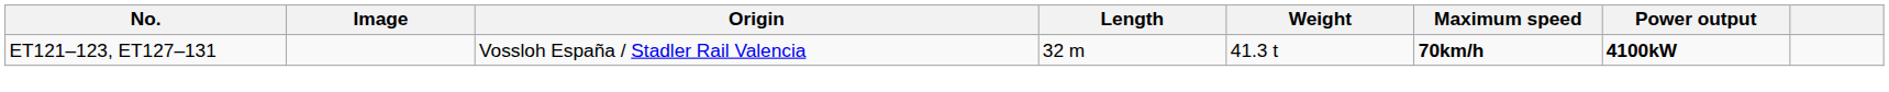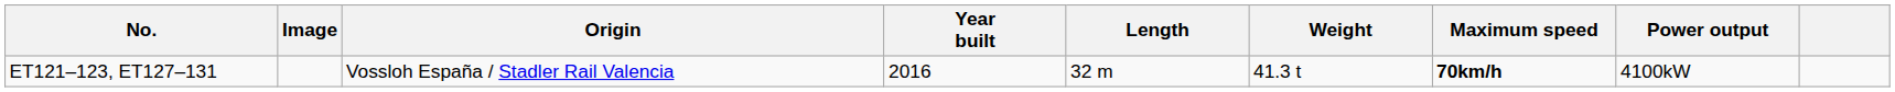 <table class="wikitable" width=100%>
 <tr>
 <th width=15%>No.</th>
 <th class="unsortable">Image</th>
 <th width=30%>Origin</th>
+<th width=10%>Year<br>built</th>
 <th width=10%>Length</th>
 <th width=10%>Weight</th>
 <th width=10%>Maximum speed</th>
 <th width=10%>Power output</th>
 <th width=5%></th>
 </tr>
 <tr>
 <td>ET121–123, ET127–131</td>
 <td></td>
 <td>Vossloh España / <a href='#'>Stadler Rail Valencia</a></td>
+<td>2016</td>
 <td>32 m</td>
 <td>41.3 t</td>
 <td><strong>70km/h</strong></td>
-<td><strong>4100kW</strong></td>
+<td>4100kW</td>
 <td></td>
 </tr>
 </table>
